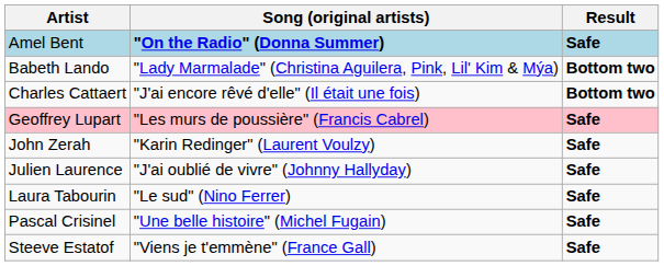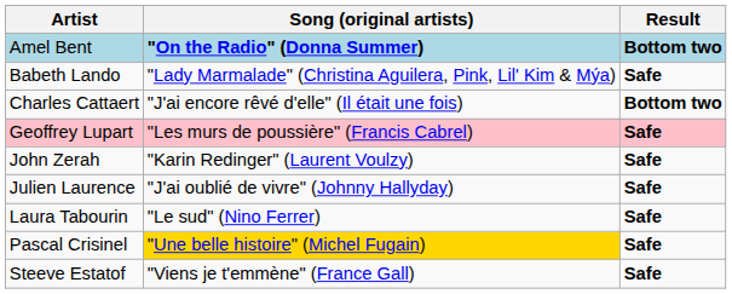 <table class=wikitable>
 <tr>
 <th>Artist</th>
 <th>Song (original artists)</th>
 <th>Result</th>
 </tr>
 <tr style="background:lightblue;">
 <td>Amel Bent</td>
 <td><strong>"<a href='#'>On the Radio</a>" (<a href='#'>Donna Summer</a>)</strong></td>
-<td><strong>Safe</strong></td>
+<td><strong>Bottom two</strong></td>
 </tr>
 <tr>
 <td>Babeth Lando</td>
 <td>"<a href='#'>Lady Marmalade</a>" (<a href='#'>Christina Aguilera</a>, <a href='#'>Pink</a>, <a href='#'>Lil' Kim</a> & <a href='#'>Mýa</a>)</td>
-<td><strong>Bottom two</strong></td>
+<td><strong>Safe</strong></td>
 </tr>
 <tr>
 <td>Charles Cattaert</td>
 <td>"J'ai encore rêvé d'elle" (<a href='#'>Il était une fois</a>)</td>
 <td><strong>Bottom two</strong></td>
 </tr>
 <tr style="background:pink;">
 <td>Geoffrey Lupart</td>
 <td>"Les murs de poussière" (<a href='#'>Francis Cabrel</a>)</td>
 <td><strong>Safe</strong></td>
 </tr>
 <tr>
 <td>John Zerah</td>
 <td>"Karin Redinger" (<a href='#'>Laurent Voulzy</a>)</td>
 <td><strong>Safe</strong></td>
 </tr>
 <tr>
 <td>Julien Laurence</td>
 <td>"J'ai oublié de vivre" (<a href='#'>Johnny Hallyday</a>)</td>
 <td><strong>Safe</strong></td>
 </tr>
 <tr>
 <td>Laura Tabourin</td>
 <td>"Le sud" (<a href='#'>Nino Ferrer</a>)</td>
 <td><strong>Safe</strong></td>
 </tr>
 <tr>
 <td>Pascal Crisinel</td>
-<td>"<a href='#'>Une belle histoire</a>" (<a href='#'>Michel Fugain</a>)</td>
+<td style="background: gold;">"<a href='#'>Une belle histoire</a>" (<a href='#'>Michel Fugain</a>)</td>
 <td><strong>Safe</strong></td>
 </tr>
 <tr>
 <td>Steeve Estatof</td>
 <td>"Viens je t'emmène" (<a href='#'>France Gall</a>)</td>
 <td><strong>Safe</strong></td>
 </tr>
 </table>
